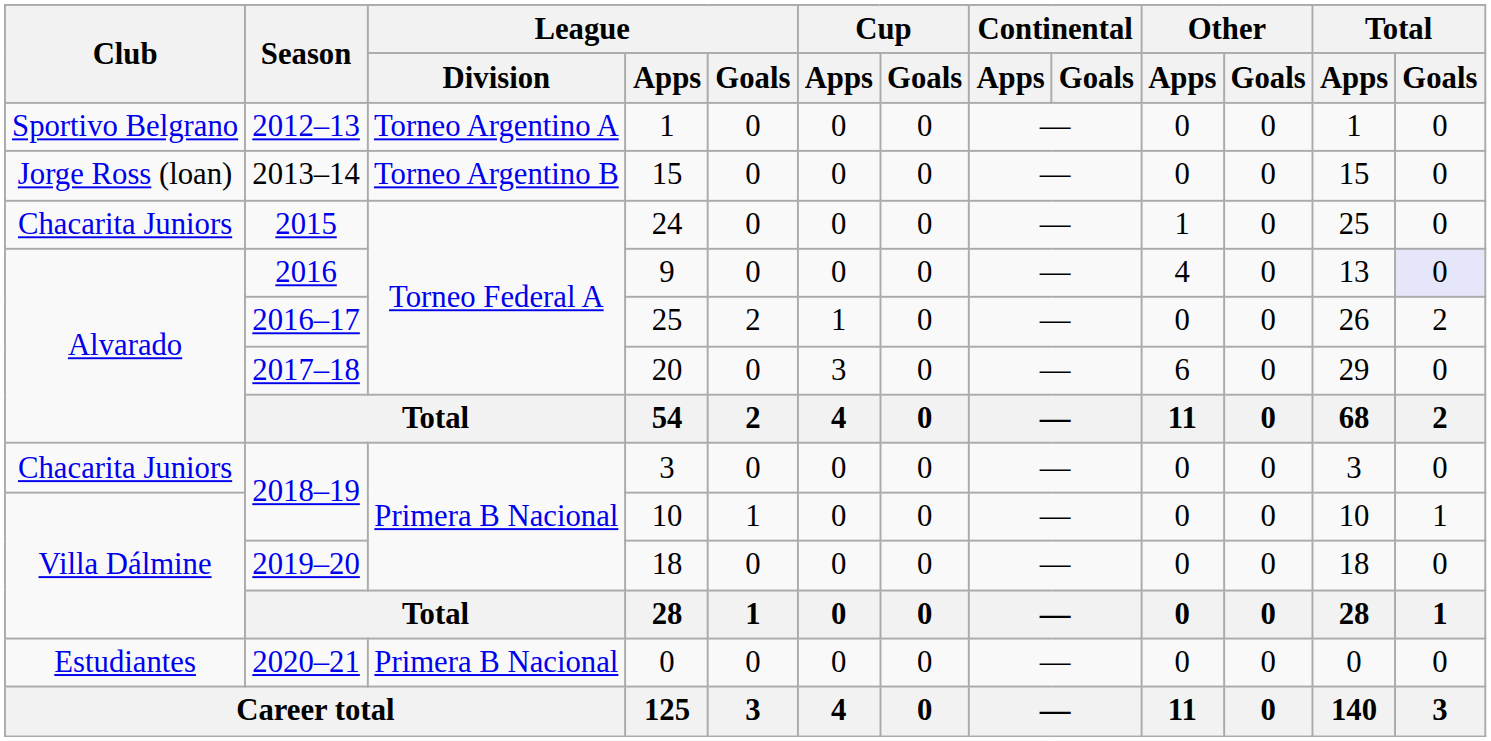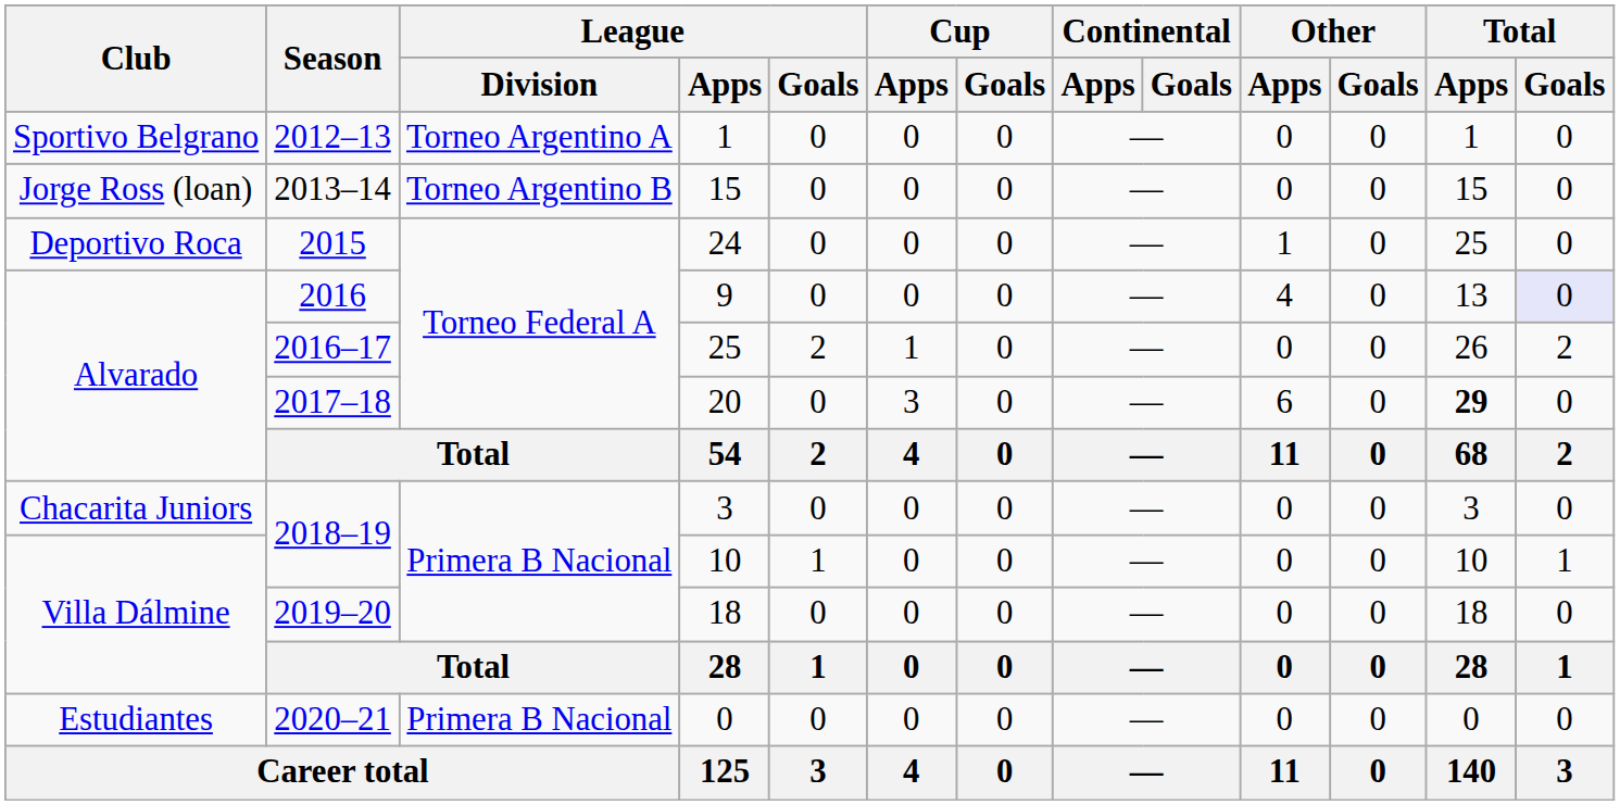 <table class="wikitable" style="text-align:center">
 <tr>
 <th rowspan="2">Club</th>
 <th rowspan="2">Season</th>
 <th colspan="3">League</th>
 <th colspan="2">Cup</th>
 <th colspan="2">Continental</th>
 <th colspan="2">Other</th>
 <th colspan="2">Total</th>
 </tr>
 <tr>
 <th>Division</th>
 <th>Apps</th>
 <th>Goals</th>
 <th>Apps</th>
 <th>Goals</th>
 <th>Apps</th>
 <th>Goals</th>
 <th>Apps</th>
 <th>Goals</th>
 <th>Apps</th>
 <th>Goals</th>
 </tr>
 <tr>
 <td rowspan="1"><a href='#'>Sportivo Belgrano</a></td>
 <td><a href='#'>2012–13</a></td>
 <td rowspan="1"><a href='#'>Torneo Argentino A</a></td>
 <td>1</td>
 <td>0</td>
 <td>0</td>
 <td>0</td>
 <td colspan="2">—</td>
 <td>0</td>
 <td>0</td>
 <td>1</td>
 <td>0</td>
 </tr>
 <tr>
 <td rowspan="1"><a href='#'>Jorge Ross</a> (loan)</td>
 <td>2013–14</td>
 <td rowspan="1"><a href='#'>Torneo Argentino B</a></td>
 <td>15</td>
 <td>0</td>
 <td>0</td>
 <td>0</td>
 <td colspan="2">—</td>
 <td>0</td>
 <td>0</td>
 <td>15</td>
 <td>0</td>
 </tr>
 <tr>
-<td rowspan="1"><a href='#'>Chacarita Juniors</a></td>
+<td rowspan="1"><a href='#'>Deportivo Roca</a></td>
 <td><a href='#'>2015</a></td>
 <td rowspan="4"><a href='#'>Torneo Federal A</a></td>
 <td>24</td>
 <td>0</td>
 <td>0</td>
 <td>0</td>
 <td colspan="2">—</td>
 <td>1</td>
 <td>0</td>
 <td>25</td>
 <td>0</td>
 </tr>
 <tr>
 <td rowspan="4"><a href='#'>Alvarado</a></td>
 <td><a href='#'>2016</a></td>
 <td>9</td>
 <td>0</td>
 <td>0</td>
 <td>0</td>
 <td colspan="2">—</td>
 <td>4</td>
 <td>0</td>
 <td>13</td>
 <td style="background: lavender;">0</td>
 </tr>
 <tr>
 <td><a href='#'>2016–17</a></td>
 <td>25</td>
 <td>2</td>
 <td>1</td>
 <td>0</td>
 <td colspan="2">—</td>
 <td>0</td>
 <td>0</td>
 <td>26</td>
 <td>2</td>
 </tr>
 <tr>
 <td><a href='#'>2017–18</a></td>
 <td>20</td>
 <td>0</td>
 <td>3</td>
 <td>0</td>
 <td colspan="2">—</td>
 <td>6</td>
 <td>0</td>
-<td>29</td>
+<td><strong>29</strong></td>
 <td>0</td>
 </tr>
 <tr>
 <th colspan="2">Total</th>
 <th>54</th>
 <th>2</th>
 <th>4</th>
 <th>0</th>
 <th colspan="2">—</th>
 <th>11</th>
 <th>0</th>
 <th>68</th>
 <th>2</th>
 </tr>
 <tr>
 <td rowspan="1"><a href='#'>Chacarita Juniors</a></td>
 <td rowspan="2"><a href='#'>2018–19</a></td>
 <td rowspan="3"><a href='#'>Primera B Nacional</a></td>
 <td>3</td>
 <td>0</td>
 <td>0</td>
 <td>0</td>
 <td colspan="2">—</td>
 <td>0</td>
 <td>0</td>
 <td>3</td>
 <td>0</td>
 </tr>
 <tr>
 <td rowspan="3"><a href='#'>Villa Dálmine</a></td>
 <td>10</td>
 <td>1</td>
 <td>0</td>
 <td>0</td>
 <td colspan="2">—</td>
 <td>0</td>
 <td>0</td>
 <td>10</td>
 <td>1</td>
 </tr>
 <tr>
 <td><a href='#'>2019–20</a></td>
 <td>18</td>
 <td>0</td>
 <td>0</td>
 <td>0</td>
 <td colspan="2">—</td>
 <td>0</td>
 <td>0</td>
 <td>18</td>
 <td>0</td>
 </tr>
 <tr>
 <th colspan="2">Total</th>
 <th>28</th>
 <th>1</th>
 <th>0</th>
 <th>0</th>
 <th colspan="2">—</th>
 <th>0</th>
 <th>0</th>
 <th>28</th>
 <th>1</th>
 </tr>
 <tr>
 <td rowspan="1"><a href='#'>Estudiantes</a></td>
 <td><a href='#'>2020–21</a></td>
 <td rowspan="1"><a href='#'>Primera B Nacional</a></td>
 <td>0</td>
 <td>0</td>
 <td>0</td>
 <td>0</td>
 <td colspan="2">—</td>
 <td>0</td>
 <td>0</td>
 <td>0</td>
 <td>0</td>
 </tr>
 <tr>
 <th colspan="3">Career total</th>
 <th>125</th>
 <th>3</th>
 <th>4</th>
 <th>0</th>
 <th colspan="2">—</th>
 <th>11</th>
 <th>0</th>
 <th>140</th>
 <th>3</th>
 </tr>
 </table>
